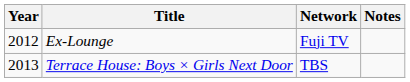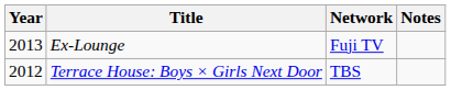 <table class="wikitable">
 <tr>
 <th>Year</th>
 <th>Title</th>
 <th>Network</th>
 <th>Notes</th>
 </tr>
 <tr>
-<td>2012</td>
+<td>2013</td>
 <td><em>Ex-Lounge</em></td>
 <td><a href='#'>Fuji TV</a></td>
 <td></td>
 </tr>
 <tr>
-<td>2013</td>
+<td>2012</td>
 <td><em><a href='#'>Terrace House: Boys × Girls Next Door</a></em></td>
 <td><a href='#'>TBS</a></td>
 <td></td>
 </tr>
 </table>
